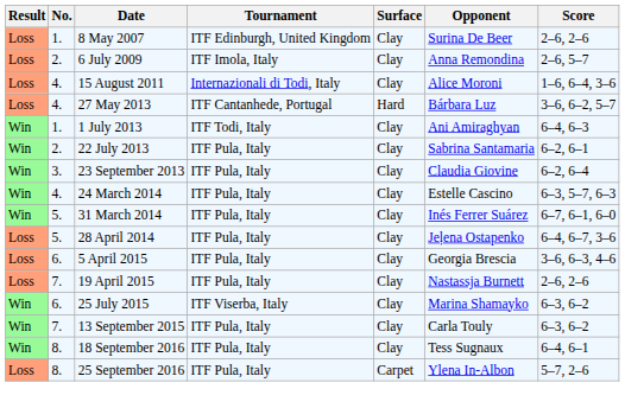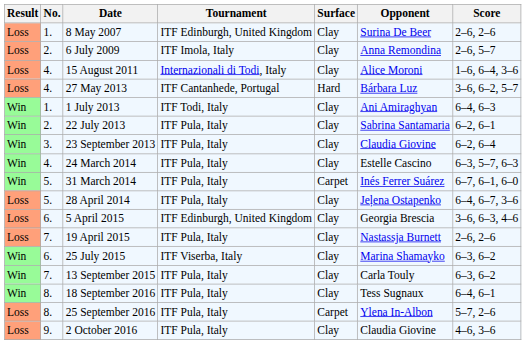 <table class="sortable wikitable" style=font-size:97%>
 <tr>
 <th>Result</th>
 <th>No.</th>
 <th>Date</th>
 <th>Tournament</th>
 <th>Surface</th>
 <th>Opponent</th>
 <th class="unsortable">Score</th>
 </tr>
 <tr style="background:#f0f8ff;">
 <td style="background:#ffa07a;">Loss</td>
 <td>1.</td>
 <td>8 May 2007</td>
 <td>ITF Edinburgh, United Kingdom</td>
 <td>Clay</td>
 <td> <a href='#'>Surina De Beer</a></td>
 <td>2–6, 2–6</td>
 </tr>
 <tr style="background:#f0f8ff;">
 <td style="background:#ffa07a;">Loss</td>
 <td>2.</td>
 <td>6 July 2009</td>
 <td>ITF Imola, Italy</td>
 <td>Clay</td>
 <td> <a href='#'>Anna Remondina</a></td>
 <td>2–6, 5–7</td>
 </tr>
 <tr style="background:#f0f8ff;">
 <td style="background:#ffa07a;">Loss</td>
 <td>4.</td>
 <td>15 August 2011</td>
 <td><a href='#'>Internazionali di Todi</a>, Italy</td>
 <td>Clay</td>
 <td> <a href='#'>Alice Moroni</a></td>
 <td>1–6, 6–4, 3–6</td>
 </tr>
 <tr style="background:#f0f8ff;">
 <td style="background:#ffa07a;">Loss</td>
 <td>4.</td>
 <td>27 May 2013</td>
 <td>ITF Cantanhede, Portugal</td>
 <td>Hard</td>
 <td> <a href='#'>Bárbara Luz</a></td>
 <td>3–6, 6–2, 5–7</td>
 </tr>
 <tr style="background:#f0f8ff;">
 <td style="background:#98fb98;">Win</td>
 <td>1.</td>
 <td>1 July 2013</td>
 <td>ITF Todi, Italy</td>
 <td>Clay</td>
 <td> <a href='#'>Ani Amiraghyan</a></td>
 <td>6–4, 6–3</td>
 </tr>
 <tr style="background:#f0f8ff;">
 <td style="background:#98fb98;">Win</td>
 <td>2.</td>
 <td>22 July 2013</td>
 <td>ITF Pula, Italy</td>
 <td>Clay</td>
 <td> <a href='#'>Sabrina Santamaria</a></td>
 <td>6–2, 6–1</td>
 </tr>
 <tr style="background:#f0f8ff;">
 <td style="background:#98fb98;">Win</td>
 <td>3.</td>
 <td>23 September 2013</td>
 <td>ITF Pula, Italy</td>
 <td>Clay</td>
 <td> <a href='#'>Claudia Giovine</a></td>
 <td>6–2, 6–4</td>
 </tr>
 <tr style="background:#f0f8ff;">
 <td style="background:#98fb98;">Win</td>
 <td>4.</td>
 <td>24 March 2014</td>
 <td>ITF Pula, Italy</td>
 <td>Clay</td>
 <td> Estelle Cascino</td>
 <td>6–3, 5–7, 6–3</td>
 </tr>
 <tr style="background:#f0f8ff;">
 <td style="background:#98fb98;">Win</td>
 <td>5.</td>
 <td>31 March 2014</td>
 <td>ITF Pula, Italy</td>
-<td>Clay</td>
+<td>Carpet</td>
 <td> <a href='#'>Inés Ferrer Suárez</a></td>
 <td>6–7, 6–1, 6–0</td>
 </tr>
 <tr style="background:#f0f8ff;">
 <td style="background:#ffa07a;">Loss</td>
 <td>5.</td>
 <td>28 April 2014</td>
 <td>ITF Pula, Italy</td>
 <td>Clay</td>
 <td> <a href='#'>Jeļena Ostapenko</a></td>
 <td>6–4, 6–7, 3–6</td>
 </tr>
 <tr style="background:#f0f8ff;">
 <td style="background:#ffa07a;">Loss</td>
 <td>6.</td>
 <td>5 April 2015</td>
-<td>ITF Pula, Italy</td>
+<td>ITF Edinburgh, United Kingdom</td>
 <td>Clay</td>
 <td> Georgia Brescia</td>
 <td>3–6, 6–3, 4–6</td>
 </tr>
 <tr style="background:#f0f8ff;">
 <td style="background:#ffa07a;">Loss</td>
 <td>7.</td>
 <td>19 April 2015</td>
 <td>ITF Pula, Italy</td>
 <td>Clay</td>
 <td> <a href='#'>Nastassja Burnett</a></td>
 <td>2–6, 2–6</td>
 </tr>
 <tr style="background:#f0f8ff;">
 <td style="background:#98fb98;">Win</td>
 <td>6.</td>
 <td>25 July 2015</td>
 <td>ITF Viserba, Italy</td>
 <td>Clay</td>
 <td> <a href='#'>Marina Shamayko</a></td>
 <td>6–3, 6–2</td>
 </tr>
 <tr style="background:#f0f8ff;">
 <td style="background:#98fb98;">Win</td>
 <td>7.</td>
 <td>13 September 2015</td>
 <td>ITF Pula, Italy</td>
 <td>Clay</td>
 <td> Carla Touly</td>
 <td>6–3, 6–2</td>
 </tr>
 <tr style="background:#f0f8ff;">
 <td style="background:#98fb98;">Win</td>
 <td>8.</td>
 <td>18 September 2016</td>
 <td>ITF Pula, Italy</td>
 <td>Clay</td>
 <td> Tess Sugnaux</td>
 <td>6–4, 6–1</td>
 </tr>
 <tr style="background:#f0f8ff;">
 <td style="background:#ffa07a;">Loss</td>
 <td>8.</td>
 <td>25 September 2016</td>
 <td>ITF Pula, Italy</td>
 <td>Carpet</td>
 <td> <a href='#'>Ylena In-Albon</a></td>
 <td>5–7, 2–6</td>
 </tr>
+<tr style="background:#f0f8ff;">
+<td style="background:#ffa07a;">Loss</td>
+<td>9.</td>
+<td>2 October 2016</td>
+<td>ITF Pula, Italy</td>
+<td>Clay</td>
+<td> Claudia Giovine</td>
+<td>4–6, 3–6</td>
+</tr>
 </table>
